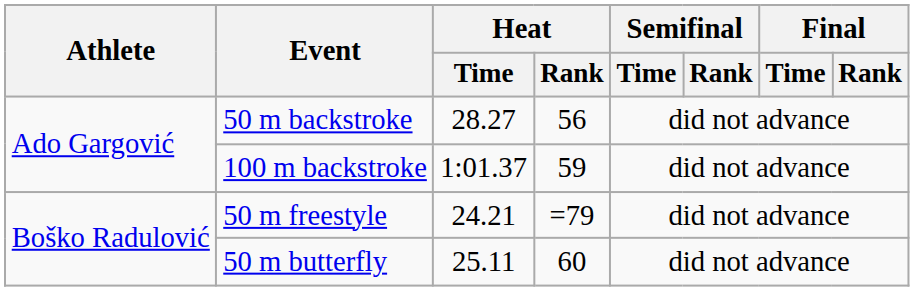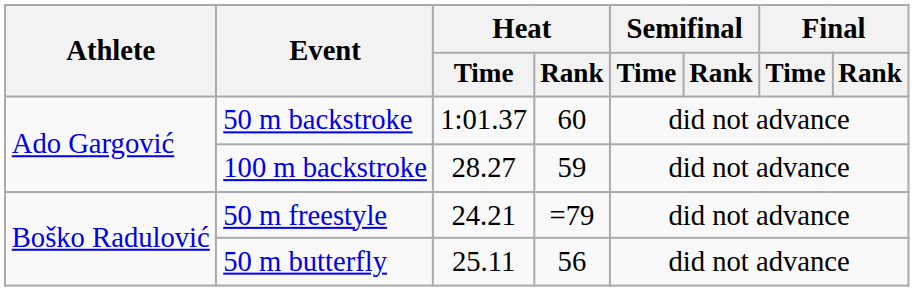 <table class="wikitable" style="text-align:center; font-size:90%">
 <tr>
 <th rowspan="2">Athlete</th>
 <th rowspan="2">Event</th>
 <th colspan="2">Heat</th>
 <th colspan="2">Semifinal</th>
 <th colspan="2">Final</th>
 </tr>
 <tr style="font-size:95%">
 <th>Time</th>
 <th>Rank</th>
 <th>Time</th>
 <th>Rank</th>
 <th>Time</th>
 <th>Rank</th>
 </tr>
 <tr>
 <td align=left rowspan=2><a href='#'>Ado Gargović</a></td>
 <td align=left><a href='#'>50 m backstroke</a></td>
-<td>28.27</td>
-<td>56</td>
+<td>1:01.37</td>
+<td>60</td>
 <td colspan=4>did not advance</td>
 </tr>
 <tr>
 <td align=left><a href='#'>100 m backstroke</a></td>
-<td>1:01.37</td>
+<td>28.27</td>
 <td>59</td>
 <td colspan=4>did not advance</td>
 </tr>
 <tr>
 <td align=left rowspan=2><a href='#'>Boško Radulović</a></td>
 <td align=left><a href='#'>50 m freestyle</a></td>
 <td>24.21</td>
 <td>=79</td>
 <td colspan=4>did not advance</td>
 </tr>
 <tr>
 <td align=left><a href='#'>50 m butterfly</a></td>
 <td>25.11</td>
-<td>60</td>
+<td>56</td>
 <td colspan=4>did not advance</td>
 </tr>
 </table>
